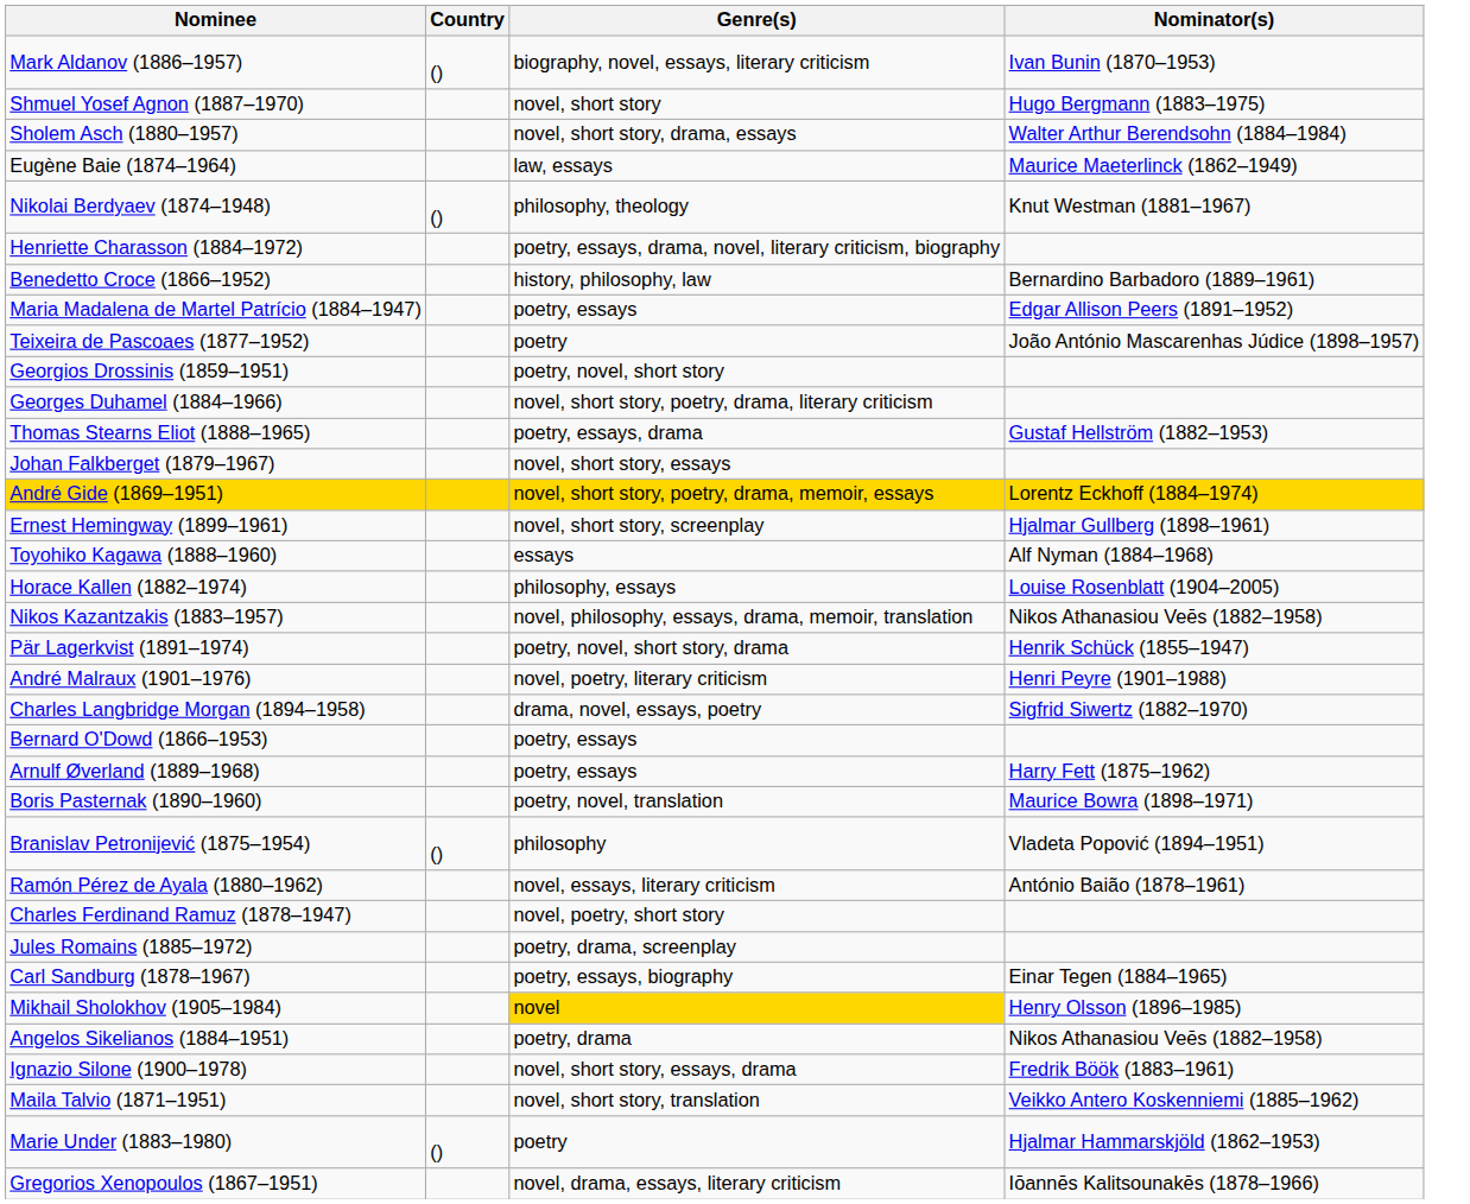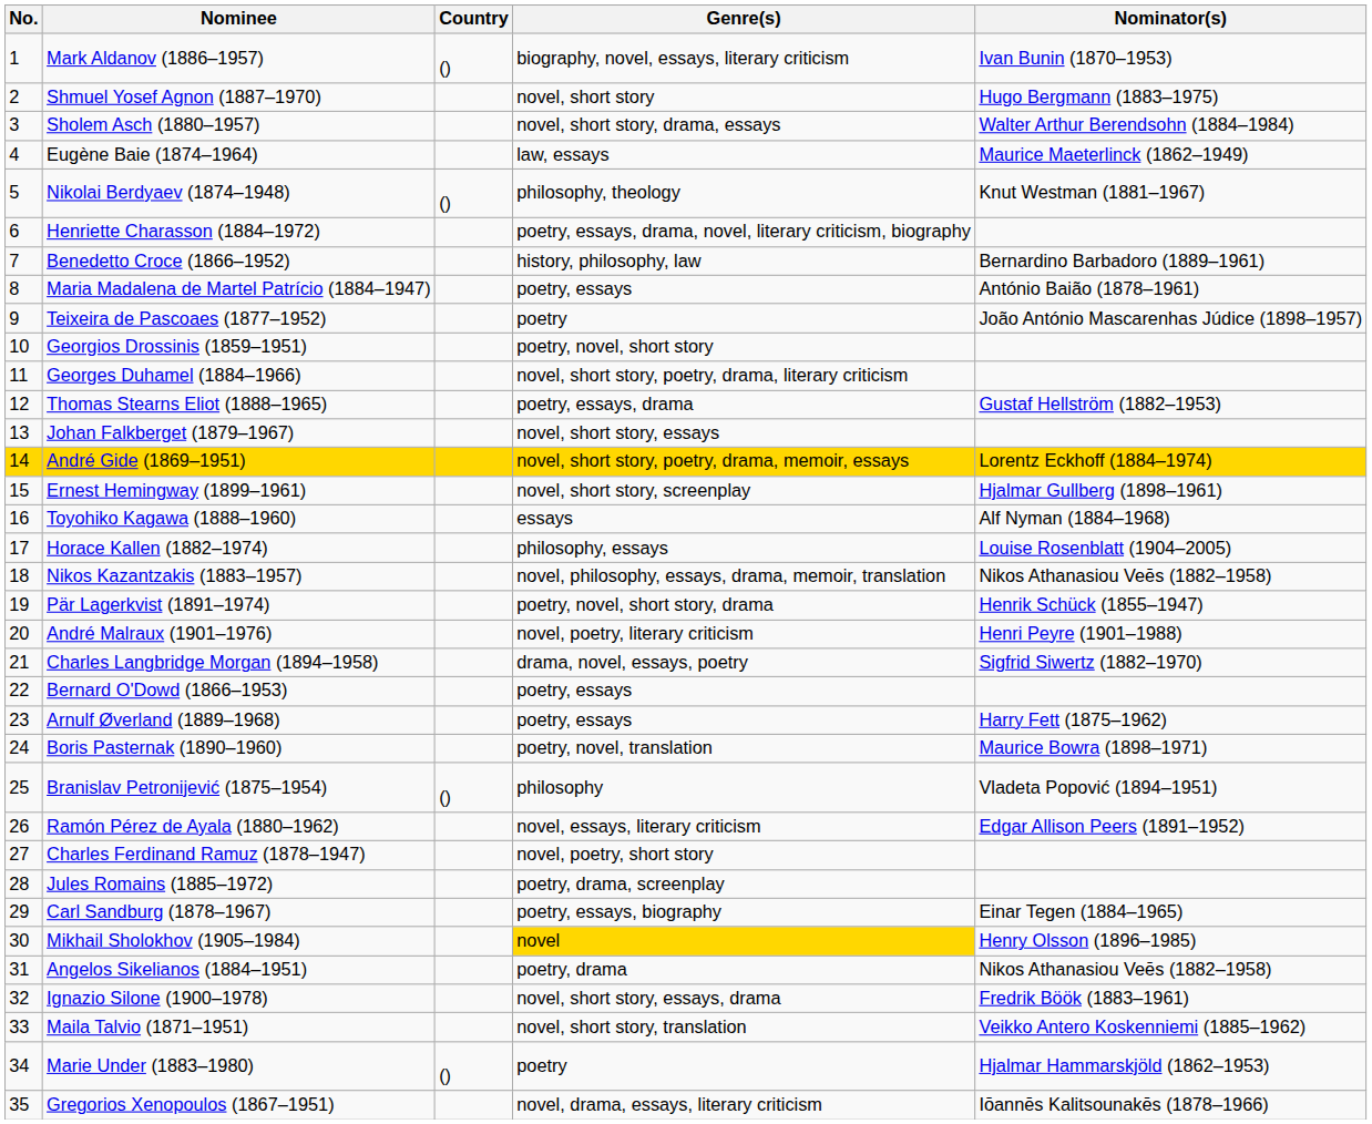 <table class="sortable wikitable mw-collapsible">
 <tr>
+<th scope=col>No.</th>
 <th scope=col>Nominee</th>
 <th scope=col>Country</th>
 <th scope=col>Genre(s)</th>
 <th scope=col>Nominator(s)</th>
 </tr>
 <tr>
+<td>1</td>
 <td><a href='#'>Mark Aldanov</a> (1886–1957)</td>
 <td><br>()<br></td>
 <td>biography, novel, essays, literary criticism</td>
 <td> <a href='#'>Ivan Bunin</a> (1870–1953)</td>
 </tr>
 <tr>
+<td>2</td>
 <td><a href='#'>Shmuel Yosef Agnon</a> (1887–1970)</td>
 <td></td>
 <td>novel, short story</td>
 <td><a href='#'>Hugo Bergmann</a> (1883–1975)</td>
 </tr>
 <tr>
+<td>3</td>
 <td><a href='#'>Sholem Asch</a> (1880–1957)</td>
 <td><br></td>
 <td>novel, short story, drama, essays</td>
 <td><a href='#'>Walter Arthur Berendsohn</a> (1884–1984)</td>
 </tr>
 <tr>
+<td>4</td>
 <td>Eugène Baie (1874–1964)</td>
 <td></td>
 <td>law, essays</td>
 <td> <a href='#'>Maurice Maeterlinck</a> (1862–1949)</td>
 </tr>
 <tr>
+<td>5</td>
 <td><a href='#'>Nikolai Berdyaev</a> (1874–1948)</td>
 <td><br>()</td>
 <td>philosophy, theology</td>
 <td>Knut Westman (1881–1967)</td>
 </tr>
 <tr>
+<td>6</td>
 <td><a href='#'>Henriette Charasson</a> (1884–1972)</td>
 <td></td>
 <td>poetry, essays, drama, novel, literary criticism, biography</td>
 <td></td>
 </tr>
 <tr>
+<td>7</td>
 <td><a href='#'>Benedetto Croce</a> (1866–1952)</td>
 <td></td>
 <td>history, philosophy, law</td>
 <td>Bernardino Barbadoro (1889–1961)</td>
 </tr>
 <tr>
+<td>8</td>
 <td><a href='#'>Maria Madalena de Martel Patrício</a> (1884–1947)</td>
 <td></td>
 <td>poetry, essays</td>
-<td><a href='#'>Edgar Allison Peers</a> (1891–1952)</td>
+<td>António Baião (1878–1961)</td>
 </tr>
 <tr>
+<td>9</td>
 <td><a href='#'>Teixeira de Pascoaes</a> (1877–1952)</td>
 <td></td>
 <td>poetry</td>
 <td>João António Mascarenhas Júdice (1898–1957)</td>
 </tr>
 <tr>
+<td>10</td>
 <td><a href='#'>Georgios Drossinis</a> (1859–1951)</td>
 <td></td>
 <td>poetry, novel, short story</td>
 <td></td>
 </tr>
 <tr>
+<td>11</td>
 <td><a href='#'>Georges Duhamel</a> (1884–1966)</td>
 <td></td>
 <td>novel, short story, poetry, drama, literary criticism</td>
 <td></td>
 </tr>
 <tr>
+<td>12</td>
 <td><a href='#'>Thomas Stearns Eliot</a> (1888–1965)</td>
 <td><br></td>
 <td>poetry, essays, drama</td>
 <td><a href='#'>Gustaf Hellström</a> (1882–1953)</td>
 </tr>
 <tr>
+<td>13</td>
 <td><a href='#'>Johan Falkberget</a> (1879–1967)</td>
 <td></td>
 <td>novel, short story, essays</td>
 <td></td>
 </tr>
 <tr>
+<td style="background:gold;white-space:nowrap">14</td>
 <td style="background:gold;white-space:nowrap"><a href='#'>André Gide</a> (1869–1951)</td>
 <td style="background:gold;white-space:nowrap"></td>
 <td style="background:gold;white-space:nowrap">novel, short story, poetry, drama, memoir, essays</td>
 <td style="background:gold;white-space:nowrap">Lorentz Eckhoff (1884–1974)</td>
 </tr>
 <tr>
+<td>15</td>
 <td><a href='#'>Ernest Hemingway</a> (1899–1961)</td>
 <td></td>
 <td>novel, short story, screenplay</td>
 <td><a href='#'>Hjalmar Gullberg</a> (1898–1961)</td>
 </tr>
 <tr>
+<td>16</td>
 <td><a href='#'>Toyohiko Kagawa</a> (1888–1960)</td>
 <td></td>
 <td>essays</td>
 <td>Alf Nyman (1884–1968)</td>
 </tr>
 <tr>
+<td>17</td>
 <td><a href='#'>Horace Kallen</a> (1882–1974)</td>
 <td></td>
 <td>philosophy, essays</td>
 <td><a href='#'>Louise Rosenblatt</a> (1904–2005)</td>
 </tr>
 <tr>
+<td>18</td>
 <td><a href='#'>Nikos Kazantzakis</a> (1883–1957)</td>
 <td></td>
 <td>novel, philosophy, essays, drama, memoir, translation</td>
 <td>Nikos Athanasiou Veēs (1882–1958)</td>
 </tr>
 <tr>
+<td>19</td>
 <td><a href='#'>Pär Lagerkvist</a> (1891–1974)</td>
 <td></td>
 <td>poetry, novel, short story, drama</td>
 <td><a href='#'>Henrik Schück</a> (1855–1947)</td>
 </tr>
 <tr>
+<td>20</td>
 <td><a href='#'>André Malraux</a> (1901–1976)</td>
 <td></td>
 <td>novel, poetry, literary criticism</td>
 <td><a href='#'>Henri Peyre</a> (1901–1988)</td>
 </tr>
 <tr>
+<td>21</td>
 <td><a href='#'>Charles Langbridge Morgan</a> (1894–1958)</td>
 <td></td>
 <td>drama, novel, essays, poetry</td>
 <td><a href='#'>Sigfrid Siwertz</a> (1882–1970)</td>
 </tr>
 <tr>
+<td>22</td>
 <td><a href='#'>Bernard O'Dowd</a> (1866–1953)</td>
 <td></td>
 <td>poetry, essays</td>
 <td></td>
 </tr>
 <tr>
+<td>23</td>
 <td><a href='#'>Arnulf Øverland</a> (1889–1968)</td>
 <td></td>
 <td>poetry, essays</td>
 <td><a href='#'>Harry Fett</a> (1875–1962)</td>
 </tr>
 <tr>
+<td>24</td>
 <td><a href='#'>Boris Pasternak</a> (1890–1960)</td>
 <td></td>
 <td>poetry, novel, translation</td>
 <td><a href='#'>Maurice Bowra</a> (1898–1971)</td>
 </tr>
 <tr>
+<td>25</td>
 <td><a href='#'>Branislav Petronijević</a> (1875–1954)</td>
 <td><br>()</td>
 <td>philosophy</td>
 <td>Vladeta Popović (1894–1951)</td>
 </tr>
 <tr>
+<td>26</td>
 <td><a href='#'>Ramón Pérez de Ayala</a> (1880–1962)</td>
 <td></td>
 <td>novel, essays, literary criticism</td>
-<td>António Baião (1878–1961)</td>
+<td><a href='#'>Edgar Allison Peers</a> (1891–1952)</td>
 </tr>
 <tr>
+<td>27</td>
 <td><a href='#'>Charles Ferdinand Ramuz</a> (1878–1947)</td>
 <td></td>
 <td>novel, poetry, short story</td>
 <td></td>
 </tr>
 <tr>
+<td>28</td>
 <td><a href='#'>Jules Romains</a> (1885–1972)</td>
 <td></td>
 <td>poetry, drama, screenplay</td>
 <td></td>
 </tr>
 <tr>
+<td>29</td>
 <td><a href='#'>Carl Sandburg</a> (1878–1967)</td>
 <td></td>
 <td>poetry, essays, biography</td>
 <td>Einar Tegen (1884–1965)</td>
 </tr>
 <tr>
+<td>30</td>
 <td><a href='#'>Mikhail Sholokhov</a> (1905–1984)</td>
 <td></td>
 <td style="background: gold;">novel</td>
 <td><a href='#'>Henry Olsson</a> (1896–1985)</td>
 </tr>
 <tr>
+<td>31</td>
 <td><a href='#'>Angelos Sikelianos</a> (1884–1951)</td>
 <td></td>
 <td>poetry, drama</td>
 <td>Nikos Athanasiou Veēs (1882–1958)</td>
 </tr>
 <tr>
+<td>32</td>
 <td><a href='#'>Ignazio Silone</a> (1900–1978)</td>
 <td></td>
 <td>novel, short story, essays, drama</td>
 <td><a href='#'>Fredrik Böök</a> (1883–1961)</td>
 </tr>
 <tr>
+<td>33</td>
 <td><a href='#'>Maila Talvio</a> (1871–1951)</td>
 <td></td>
 <td>novel, short story, translation</td>
 <td><a href='#'>Veikko Antero Koskenniemi</a> (1885–1962)</td>
 </tr>
 <tr>
+<td>34</td>
 <td><a href='#'>Marie Under</a> (1883–1980)</td>
 <td><br>()</td>
 <td>poetry</td>
 <td><a href='#'>Hjalmar Hammarskjöld</a> (1862–1953)</td>
 </tr>
 <tr>
+<td>35</td>
 <td><a href='#'>Gregorios Xenopoulos</a> (1867–1951)</td>
 <td></td>
 <td>novel, drama, essays, literary criticism</td>
 <td>Iōannēs Kalitsounakēs (1878–1966)</td>
 </tr>
 </table>
